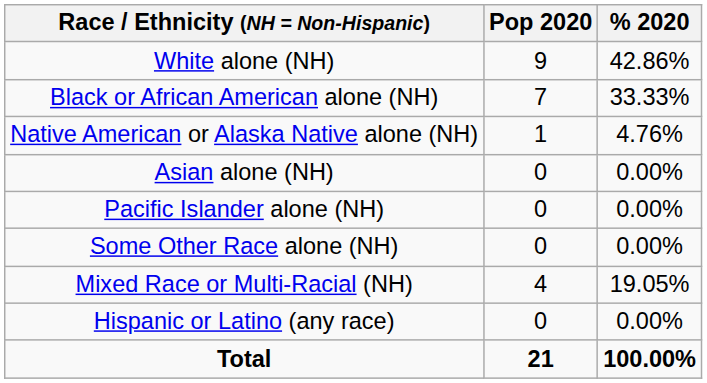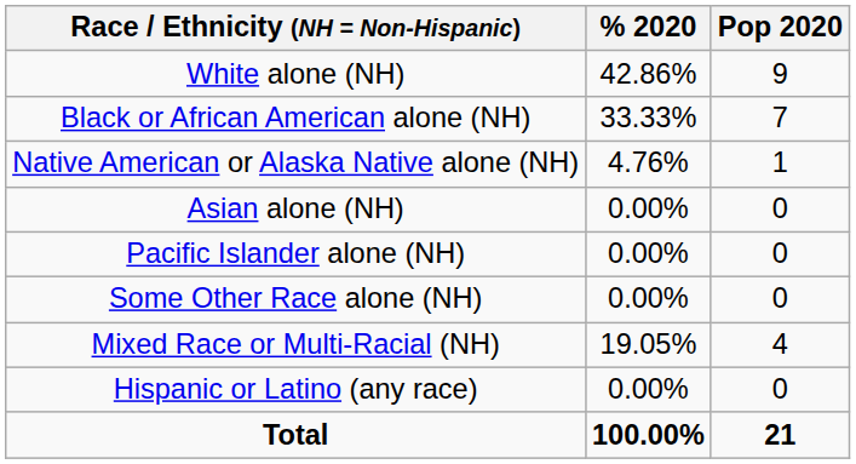 <table class="wikitable" style="text-align:center;">
 <tr>
 <th>Race / Ethnicity <small>(<em>NH = Non-Hispanic</em>)</small></th>
+<th>% 2020</th>
 <th>Pop 2020</th>
-<th>% 2020</th>
 </tr>
 <tr>
 <td><a href='#'>White</a> alone (NH)</td>
+<td>42.86%</td>
 <td>9</td>
-<td>42.86%</td>
 </tr>
 <tr>
 <td><a href='#'>Black or African American</a> alone (NH)</td>
+<td>33.33%</td>
 <td>7</td>
-<td>33.33%</td>
 </tr>
 <tr>
 <td><a href='#'>Native American</a> or <a href='#'>Alaska Native</a> alone (NH)</td>
+<td>4.76%</td>
 <td>1</td>
-<td>4.76%</td>
 </tr>
 <tr>
 <td><a href='#'>Asian</a> alone (NH)</td>
+<td>0.00%</td>
 <td>0</td>
-<td>0.00%</td>
 </tr>
 <tr>
 <td><a href='#'>Pacific Islander</a> alone (NH)</td>
+<td>0.00%</td>
 <td>0</td>
-<td>0.00%</td>
 </tr>
 <tr>
 <td><a href='#'>Some Other Race</a> alone (NH)</td>
+<td>0.00%</td>
 <td>0</td>
-<td>0.00%</td>
 </tr>
 <tr>
 <td><a href='#'>Mixed Race or Multi-Racial</a> (NH)</td>
+<td>19.05%</td>
 <td>4</td>
-<td>19.05%</td>
 </tr>
 <tr>
 <td><a href='#'>Hispanic or Latino</a> (any race)</td>
+<td>0.00%</td>
 <td>0</td>
-<td>0.00%</td>
 </tr>
 <tr>
 <td><strong>Total</strong></td>
+<td><strong>100.00%</strong></td>
 <td><strong>21</strong></td>
-<td><strong>100.00%</strong></td>
 </tr>
 </table>
